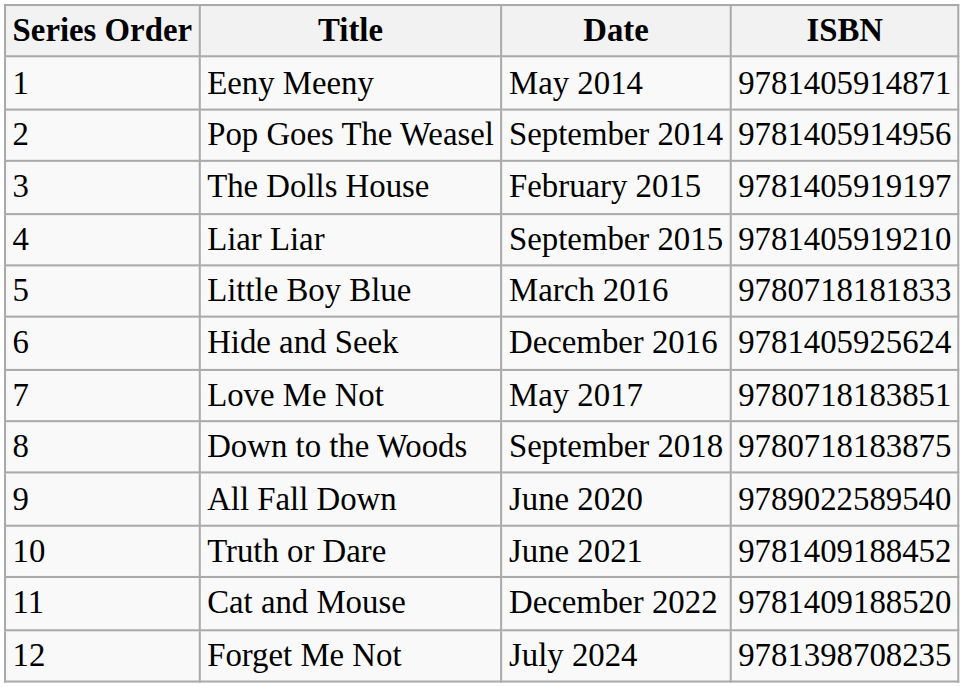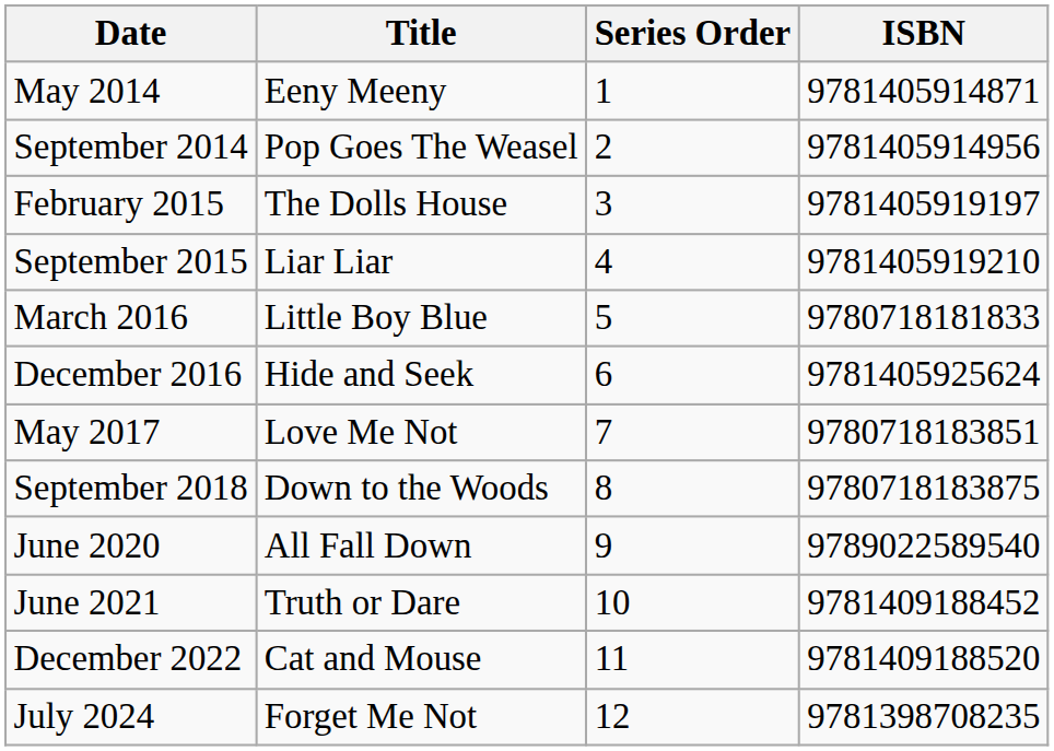 <table class="wikitable mw-collapsible">
 <tr>
+<th>Date</th>
+<th>Title</th>
 <th>Series Order</th>
-<th>Title</th>
-<th>Date</th>
 <th>ISBN</th>
 </tr>
 <tr>
+<td>May 2014</td>
+<td>Eeny Meeny</td>
 <td>1</td>
-<td>Eeny Meeny</td>
-<td>May 2014</td>
 <td>9781405914871</td>
 </tr>
 <tr>
+<td>September 2014</td>
+<td>Pop Goes The Weasel</td>
 <td>2</td>
-<td>Pop Goes The Weasel</td>
-<td>September 2014</td>
 <td>9781405914956</td>
 </tr>
 <tr>
+<td>February 2015</td>
+<td>The Dolls House</td>
 <td>3</td>
-<td>The Dolls House</td>
-<td>February 2015</td>
 <td>9781405919197</td>
 </tr>
 <tr>
+<td>September 2015</td>
+<td>Liar Liar</td>
 <td>4</td>
-<td>Liar Liar</td>
-<td>September 2015</td>
 <td>9781405919210</td>
 </tr>
 <tr>
+<td>March 2016</td>
+<td>Little Boy Blue</td>
 <td>5</td>
-<td>Little Boy Blue</td>
-<td>March 2016</td>
 <td>9780718181833</td>
 </tr>
 <tr>
+<td>December 2016</td>
+<td>Hide and Seek</td>
 <td>6</td>
-<td>Hide and Seek</td>
-<td>December 2016</td>
 <td>9781405925624</td>
 </tr>
 <tr>
+<td>May 2017</td>
+<td>Love Me Not</td>
 <td>7</td>
-<td>Love Me Not</td>
-<td>May 2017</td>
 <td>9780718183851</td>
 </tr>
 <tr>
+<td>September 2018</td>
+<td>Down to the Woods</td>
 <td>8</td>
-<td>Down to the Woods</td>
-<td>September 2018</td>
 <td>9780718183875</td>
 </tr>
 <tr>
+<td>June 2020</td>
+<td>All Fall Down</td>
 <td>9</td>
-<td>All Fall Down</td>
-<td>June 2020</td>
 <td>9789022589540</td>
 </tr>
 <tr>
+<td>June 2021</td>
+<td>Truth or Dare</td>
 <td>10</td>
-<td>Truth or Dare</td>
-<td>June 2021</td>
 <td>9781409188452</td>
 </tr>
 <tr>
+<td>December 2022</td>
+<td>Cat and Mouse</td>
 <td>11</td>
-<td>Cat and Mouse</td>
-<td>December 2022</td>
 <td>9781409188520</td>
 </tr>
 <tr>
+<td>July 2024</td>
+<td>Forget Me Not</td>
 <td>12</td>
-<td>Forget Me Not</td>
-<td>July 2024</td>
 <td>9781398708235</td>
 </tr>
 </table>
